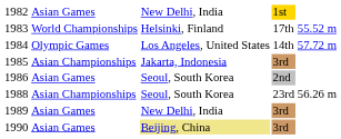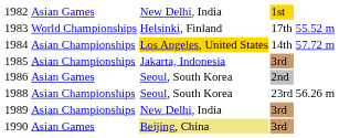 <table>
 <tr>
 <td>1982</td>
 <td><a href='#'>Asian Games</a></td>
 <td><a href='#'>New Delhi</a>, India</td>
 <td bgcolor="gold">1st</td>
 <td></td>
 </tr>
 <tr>
 <td>1983</td>
 <td><a href='#'>World Championships</a></td>
 <td><a href='#'>Helsinki</a>, Finland</td>
 <td>17th</td>
 <td><a href='#'>55.52 m</a></td>
 </tr>
 <tr>
 <td>1984</td>
-<td><a href='#'>Olympic Games</a></td>
-<td><a href='#'>Los Angeles</a>, United States</td>
+<td><a href='#'>Asian Championships</a></td>
+<td style="background: gold;"><a href='#'>Los Angeles</a>, United States</td>
 <td>14th</td>
 <td><a href='#'>57.72 m</a></td>
 </tr>
 <tr>
 <td>1985</td>
 <td><a href='#'>Asian Championships</a></td>
 <td><a href='#'>Jakarta, Indonesia</a></td>
 <td bgcolor="cc9966">3rd</td>
 <td></td>
 </tr>
 <tr>
 <td>1986</td>
 <td><a href='#'>Asian Games</a></td>
 <td><a href='#'>Seoul</a>, South Korea</td>
 <td bgcolor="silver">2nd</td>
 <td></td>
 </tr>
 <tr>
 <td>1988</td>
 <td><a href='#'>Asian Championships</a></td>
 <td><a href='#'>Seoul</a>, South Korea</td>
 <td>23rd</td>
 <td>56.26 m</td>
 </tr>
 <tr>
 <td>1989</td>
-<td><a href='#'>Asian Games</a></td>
+<td><a href='#'>Asian Championships</a></td>
 <td><a href='#'>New Delhi</a>, India</td>
 <td bgcolor="cc9966">3rd</td>
 <td></td>
 </tr>
 <tr>
 <td>1990</td>
 <td><a href='#'>Asian Games</a></td>
 <td style="background: khaki;"><a href='#'>Beijing</a>, China</td>
 <td bgcolor="cc9966">3rd</td>
 <td></td>
 </tr>
 </table>
